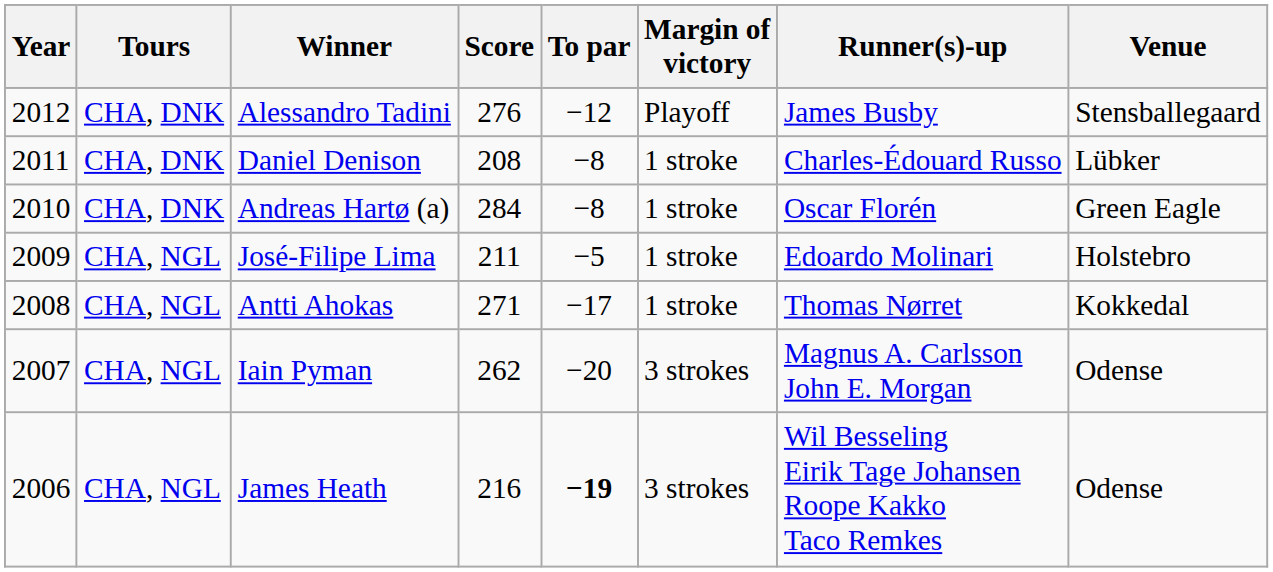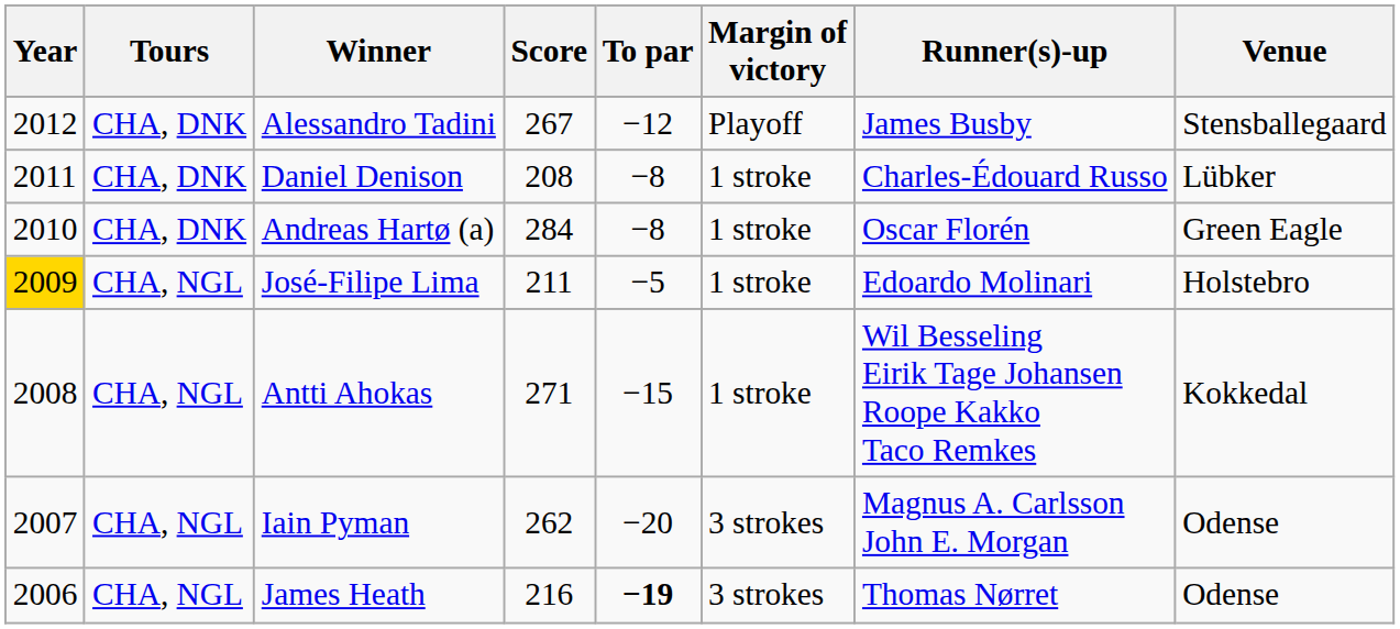 <table class=wikitable style="font-size:95%">
 <tr>
 <th>Year</th>
 <th>Tours</th>
 <th>Winner</th>
 <th>Score</th>
 <th>To par</th>
 <th>Margin of<br>victory</th>
 <th>Runner(s)-up</th>
 <th>Venue</th>
 </tr>
 <tr>
 <td>2012</td>
 <td><a href='#'>CHA</a>, <a href='#'>DNK</a></td>
 <td> <a href='#'>Alessandro Tadini</a></td>
-<td align=center>276</td>
+<td align=center>267</td>
 <td align=center>−12</td>
 <td>Playoff</td>
 <td> <a href='#'>James Busby</a></td>
 <td>Stensballegaard</td>
 </tr>
 <tr>
 <td>2011</td>
 <td><a href='#'>CHA</a>, <a href='#'>DNK</a></td>
 <td> <a href='#'>Daniel Denison</a></td>
 <td align=center>208</td>
 <td align=center>−8</td>
 <td>1 stroke</td>
 <td> <a href='#'>Charles-Édouard Russo</a></td>
 <td>Lübker</td>
 </tr>
 <tr>
 <td>2010</td>
 <td><a href='#'>CHA</a>, <a href='#'>DNK</a></td>
 <td> <a href='#'>Andreas Hartø</a> (a)</td>
 <td align=center>284</td>
 <td align=center>−8</td>
 <td>1 stroke</td>
 <td> <a href='#'>Oscar Florén</a></td>
 <td>Green Eagle</td>
 </tr>
 <tr>
-<td>2009</td>
+<td style="background: gold;">2009</td>
 <td><a href='#'>CHA</a>, <a href='#'>NGL</a></td>
 <td> <a href='#'>José-Filipe Lima</a></td>
 <td align=center>211</td>
 <td align=center>−5</td>
 <td>1 stroke</td>
 <td> <a href='#'>Edoardo Molinari</a></td>
 <td>Holstebro</td>
 </tr>
 <tr>
 <td>2008</td>
 <td><a href='#'>CHA</a>, <a href='#'>NGL</a></td>
 <td> <a href='#'>Antti Ahokas</a></td>
 <td align=center>271</td>
-<td align=center>−17</td>
+<td align=center>−15</td>
 <td>1 stroke</td>
-<td> <a href='#'>Thomas Nørret</a></td>
+<td> <a href='#'>Wil Besseling</a><br> <a href='#'>Eirik Tage Johansen</a><br> <a href='#'>Roope Kakko</a><br> <a href='#'>Taco Remkes</a></td>
 <td>Kokkedal</td>
 </tr>
 <tr>
 <td>2007</td>
 <td><a href='#'>CHA</a>, <a href='#'>NGL</a></td>
 <td> <a href='#'>Iain Pyman</a></td>
 <td align=center>262</td>
 <td align=center>−20</td>
 <td>3 strokes</td>
 <td> <a href='#'>Magnus A. Carlsson</a><br> <a href='#'>John E. Morgan</a></td>
 <td>Odense</td>
 </tr>
 <tr>
 <td>2006</td>
 <td><a href='#'>CHA</a>, <a href='#'>NGL</a></td>
 <td> <a href='#'>James Heath</a></td>
 <td align=center>216</td>
 <td align=center><strong>−19</strong></td>
 <td>3 strokes</td>
-<td> <a href='#'>Wil Besseling</a><br> <a href='#'>Eirik Tage Johansen</a><br> <a href='#'>Roope Kakko</a><br> <a href='#'>Taco Remkes</a></td>
+<td> <a href='#'>Thomas Nørret</a></td>
 <td>Odense</td>
 </tr>
 </table>
